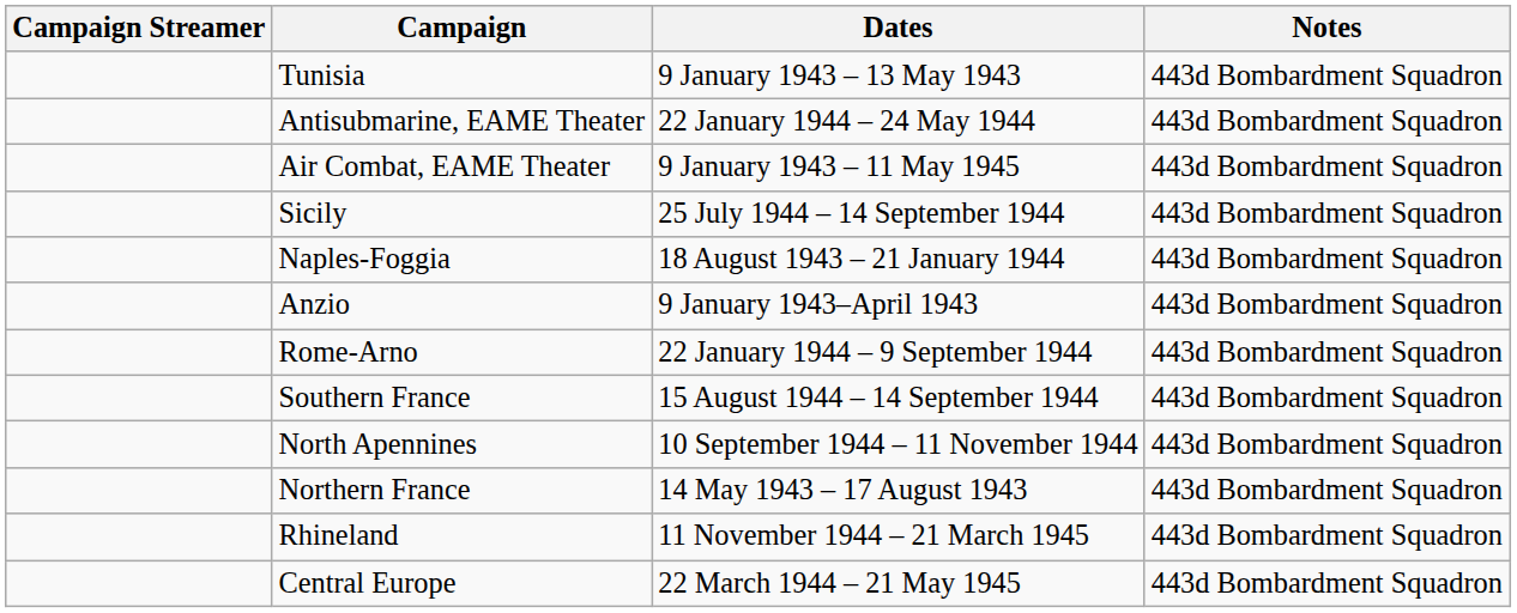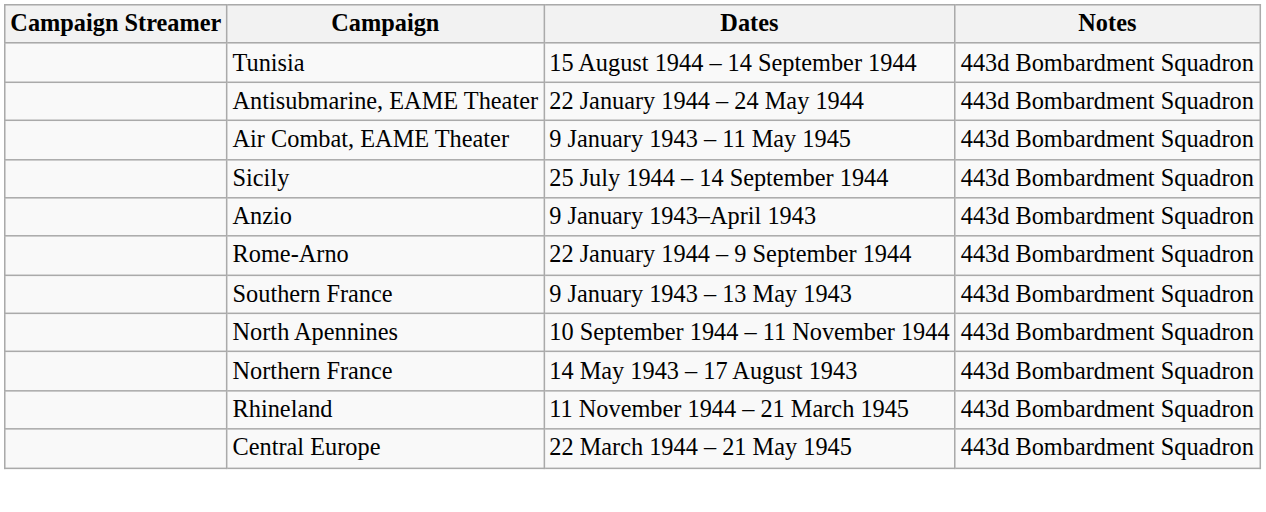 <table class="wikitable">
 <tr style="background:#efefef;">
 <th>Campaign Streamer</th>
 <th>Campaign</th>
 <th>Dates</th>
 <th>Notes</th>
 </tr>
 <tr>
 <td></td>
 <td>Tunisia</td>
-<td>9 January 1943 – 13 May 1943</td>
+<td>15 August 1944 – 14 September 1944</td>
 <td>443d Bombardment Squadron</td>
 </tr>
 <tr>
 <td></td>
 <td>Antisubmarine, EAME Theater</td>
 <td>22 January 1944 – 24 May 1944</td>
 <td>443d Bombardment Squadron</td>
 </tr>
 <tr>
 <td></td>
 <td>Air Combat, EAME Theater</td>
 <td>9 January 1943 – 11 May 1945</td>
 <td>443d Bombardment Squadron</td>
 </tr>
 <tr>
 <td></td>
 <td>Sicily</td>
 <td>25 July 1944 – 14 September 1944</td>
 <td>443d Bombardment Squadron</td>
 </tr>
-<tr f>
-<td></td>
-<td>Naples-Foggia</td>
-<td>18 August 1943 – 21 January 1944</td>
-<td>443d Bombardment Squadron</td>
-</tr>
 <tr>
 <td></td>
 <td>Anzio</td>
 <td>9 January 1943–April 1943</td>
 <td>443d Bombardment Squadron</td>
 </tr>
 <tr>
 <td></td>
 <td>Rome-Arno</td>
 <td>22 January 1944 – 9 September 1944</td>
 <td>443d Bombardment Squadron</td>
 </tr>
 <tr>
 <td></td>
 <td>Southern France</td>
-<td>15 August 1944 – 14 September 1944</td>
+<td>9 January 1943 – 13 May 1943</td>
 <td>443d Bombardment Squadron</td>
 </tr>
 <tr>
 <td></td>
 <td>North Apennines</td>
 <td>10 September 1944 – 11 November 1944</td>
 <td>443d Bombardment Squadron</td>
 </tr>
 <tr>
 <td></td>
 <td>Northern France</td>
 <td>14 May 1943 – 17 August 1943</td>
 <td>443d Bombardment Squadron</td>
 </tr>
 <tr>
 <td></td>
 <td>Rhineland</td>
 <td>11 November 1944 – 21 March 1945</td>
 <td>443d Bombardment Squadron</td>
 </tr>
 <tr>
 <td></td>
 <td>Central Europe</td>
 <td>22 March 1944 – 21 May 1945</td>
 <td>443d Bombardment Squadron</td>
 </tr>
 </table>
